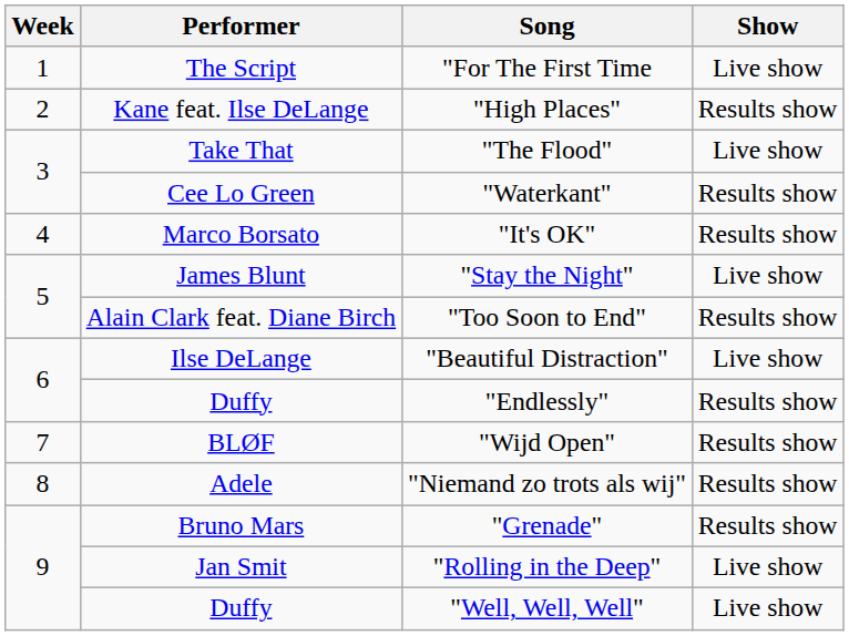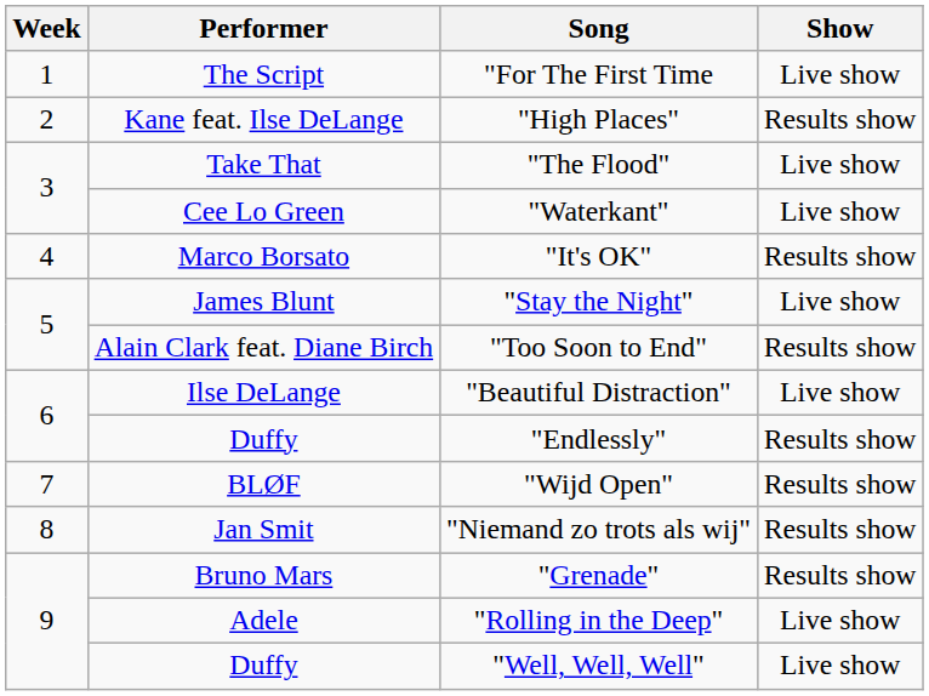 <table class="wikitable sortable" style="text-align: center; width: auto;">
 <tr>
 <th>Week</th>
 <th>Performer</th>
 <th>Song</th>
 <th>Show</th>
 </tr>
 <tr>
 <td>1</td>
 <td><a href='#'>The Script</a></td>
 <td>"For The First Time</td>
 <td>Live show</td>
 </tr>
 <tr>
 <td>2</td>
 <td><a href='#'>Kane</a> feat. <a href='#'>Ilse DeLange</a></td>
 <td>"High Places"</td>
 <td>Results show</td>
 </tr>
 <tr>
 <td rowspan="2">3</td>
 <td><a href='#'>Take That</a></td>
 <td>"The Flood"</td>
 <td>Live show</td>
 </tr>
 <tr>
 <td><a href='#'>Cee Lo Green</a></td>
 <td>"Waterkant"</td>
-<td>Results show</td>
+<td>Live show</td>
 </tr>
 <tr>
 <td>4</td>
 <td><a href='#'>Marco Borsato</a></td>
 <td>"It's OK"</td>
 <td>Results show</td>
 </tr>
 <tr>
 <td rowspan="2">5</td>
 <td><a href='#'>James Blunt</a></td>
 <td>"<a href='#'>Stay the Night</a>"</td>
 <td>Live show</td>
 </tr>
 <tr>
 <td><a href='#'>Alain Clark</a> feat. <a href='#'>Diane Birch</a></td>
 <td>"Too Soon to End"</td>
 <td>Results show</td>
 </tr>
 <tr>
 <td rowspan="2">6</td>
 <td><a href='#'>Ilse DeLange</a></td>
 <td>"Beautiful Distraction"</td>
 <td>Live show</td>
 </tr>
 <tr>
 <td><a href='#'>Duffy</a></td>
 <td>"Endlessly"</td>
 <td>Results show</td>
 </tr>
 <tr>
 <td>7</td>
 <td><a href='#'>BLØF</a></td>
 <td>"Wijd Open"</td>
 <td>Results show</td>
 </tr>
 <tr>
 <td>8</td>
-<td><a href='#'>Adele</a></td>
+<td><a href='#'>Jan Smit</a></td>
 <td>"Niemand zo trots als wij"</td>
 <td>Results show</td>
 </tr>
 <tr>
 <td rowspan="3">9</td>
 <td><a href='#'>Bruno Mars</a></td>
 <td>"<a href='#'>Grenade</a>"</td>
 <td>Results show</td>
 </tr>
 <tr>
-<td><a href='#'>Jan Smit</a></td>
+<td><a href='#'>Adele</a></td>
 <td>"<a href='#'>Rolling in the Deep</a>"</td>
 <td>Live show</td>
 </tr>
 <tr>
 <td><a href='#'>Duffy</a></td>
 <td>"<a href='#'>Well, Well, Well</a>"</td>
 <td>Live show</td>
 </tr>
 </table>
